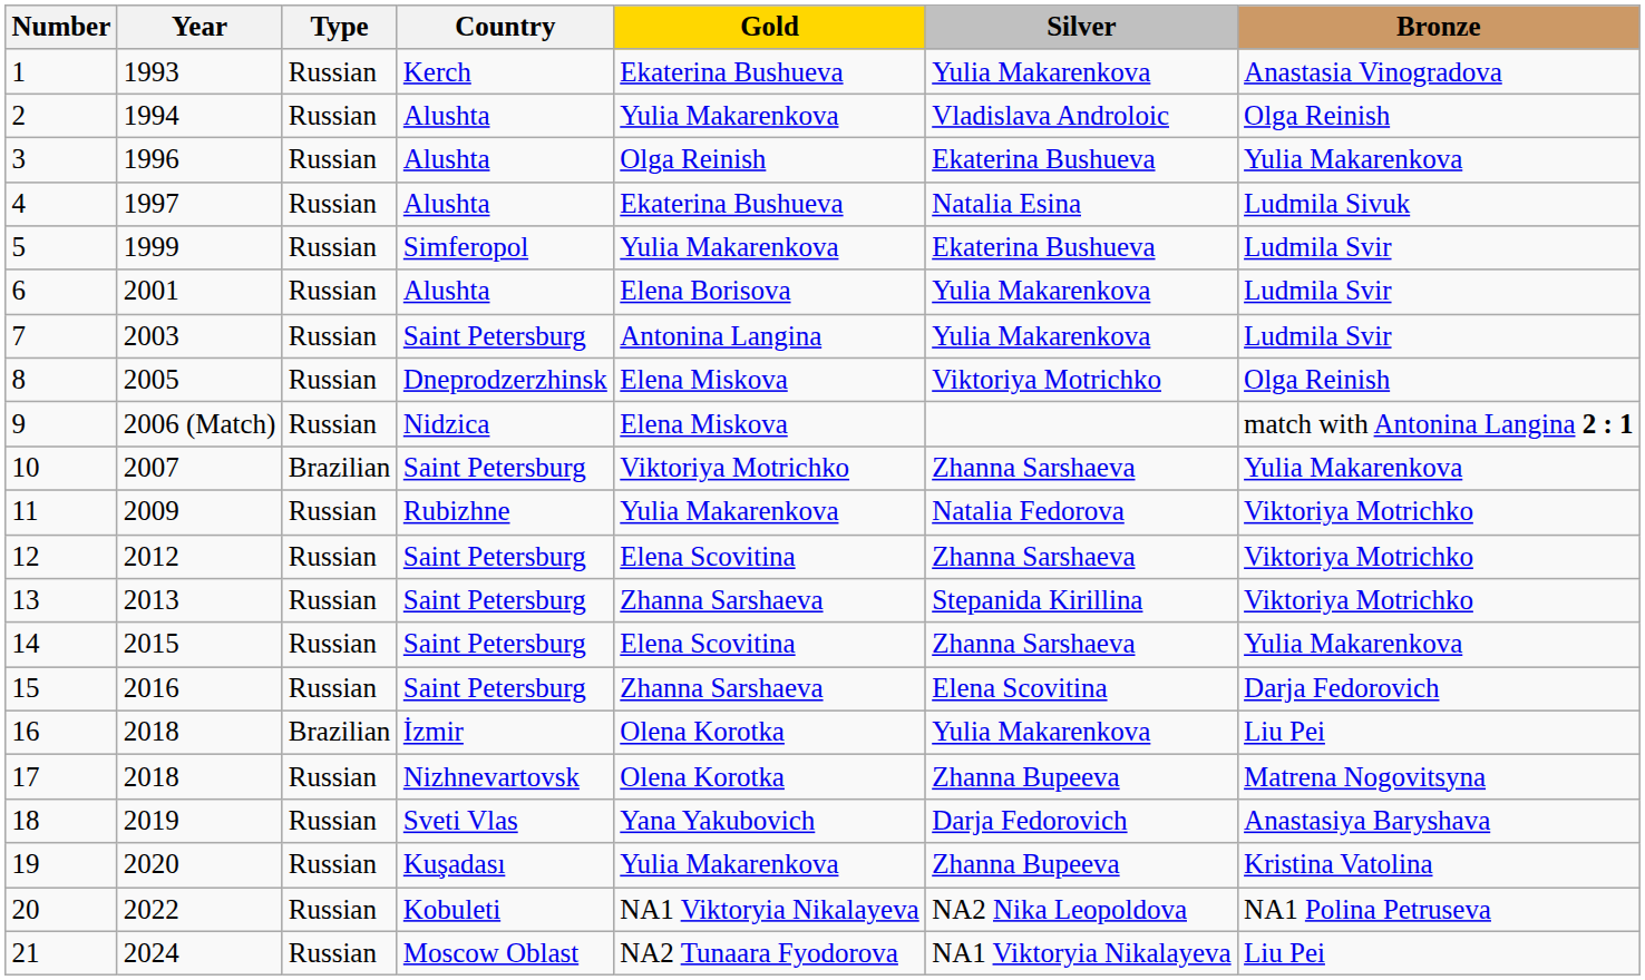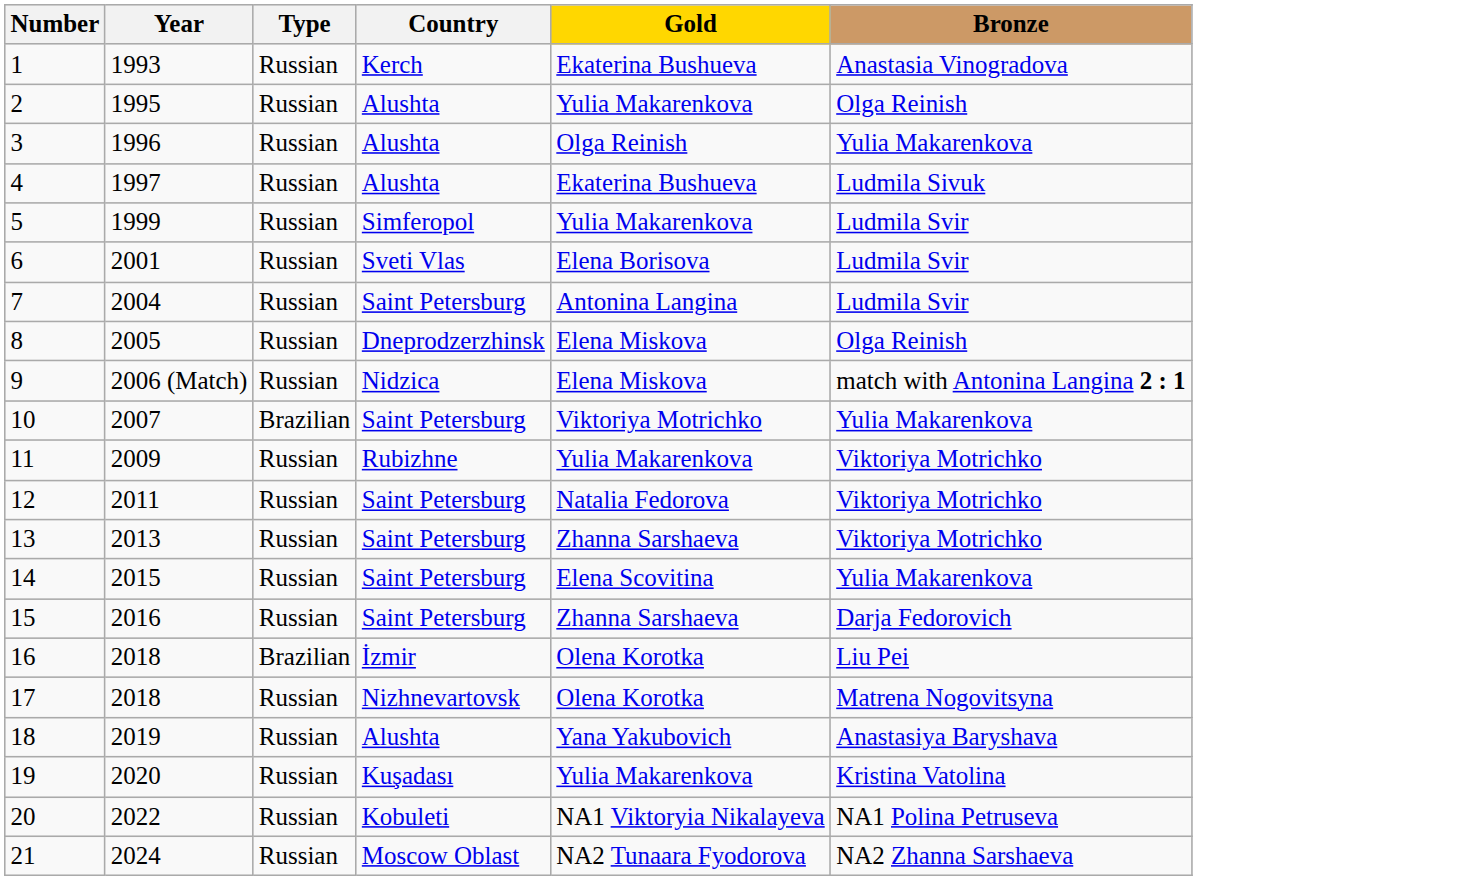 <table class="wikitable">
 <tr>
 <th>Number</th>
 <th>Year</th>
 <th>Type</th>
 <th>Country</th>
 <th style="background-color:gold;">Gold</th>
-<th style="background-color:silver;">Silver</th>
 <th style="background-color:#cc9966;">Bronze</th>
 </tr>
 <tr>
 <td>1</td>
 <td>1993</td>
 <td>Russian</td>
 <td> <a href='#'>Kerch</a></td>
 <td> <a href='#'>Ekaterina Bushueva</a></td>
-<td> <a href='#'>Yulia Makarenkova</a></td>
 <td> <a href='#'>Anastasia Vinogradova</a></td>
 </tr>
 <tr>
 <td>2</td>
-<td>1994</td>
+<td>1995</td>
 <td>Russian</td>
 <td> <a href='#'>Alushta</a></td>
 <td> <a href='#'>Yulia Makarenkova</a></td>
-<td> <a href='#'>Vladislava Androloic</a></td>
 <td> <a href='#'>Olga Reinish</a></td>
 </tr>
 <tr>
 <td>3</td>
 <td>1996</td>
 <td>Russian</td>
 <td> <a href='#'>Alushta</a></td>
 <td> <a href='#'>Olga Reinish</a></td>
-<td> <a href='#'>Ekaterina Bushueva</a></td>
 <td> <a href='#'>Yulia Makarenkova</a></td>
 </tr>
 <tr>
 <td>4</td>
 <td>1997</td>
 <td>Russian</td>
 <td> <a href='#'>Alushta</a></td>
 <td> <a href='#'>Ekaterina Bushueva</a></td>
-<td> <a href='#'>Natalia Esina</a></td>
 <td> <a href='#'>Ludmila Sivuk</a></td>
 </tr>
 <tr>
 <td>5</td>
 <td>1999</td>
 <td>Russian</td>
 <td> <a href='#'>Simferopol</a></td>
 <td> <a href='#'>Yulia Makarenkova</a></td>
-<td> <a href='#'>Ekaterina Bushueva</a></td>
 <td> <a href='#'>Ludmila Svir</a></td>
 </tr>
 <tr>
 <td>6</td>
 <td>2001</td>
 <td>Russian</td>
-<td> <a href='#'>Alushta</a></td>
+<td> <a href='#'>Sveti Vlas</a></td>
 <td> <a href='#'>Elena Borisova</a></td>
-<td> <a href='#'>Yulia Makarenkova</a></td>
 <td> <a href='#'>Ludmila Svir</a></td>
 </tr>
 <tr>
 <td>7</td>
-<td>2003</td>
+<td>2004</td>
 <td>Russian</td>
 <td> <a href='#'>Saint Petersburg</a></td>
 <td> <a href='#'>Antonina Langina</a></td>
-<td> <a href='#'>Yulia Makarenkova</a></td>
 <td> <a href='#'>Ludmila Svir</a></td>
 </tr>
 <tr>
 <td>8</td>
 <td>2005</td>
 <td>Russian</td>
 <td> <a href='#'>Dneprodzerzhinsk</a></td>
 <td> <a href='#'>Elena Miskova</a></td>
-<td> <a href='#'>Viktoriya Motrichko</a></td>
 <td> <a href='#'>Olga Reinish</a></td>
 </tr>
 <tr>
 <td>9</td>
 <td>2006 (Match)</td>
 <td>Russian</td>
 <td> <a href='#'>Nidzica</a></td>
 <td> <a href='#'>Elena Miskova</a></td>
-<td></td>
 <td>match with  <a href='#'>Antonina Langina</a> <strong>2 : 1</strong></td>
 </tr>
 <tr>
 <td>10</td>
 <td>2007</td>
 <td>Brazilian</td>
 <td> <a href='#'>Saint Petersburg</a></td>
 <td> <a href='#'>Viktoriya Motrichko</a></td>
-<td> <a href='#'>Zhanna Sarshaeva</a></td>
 <td> <a href='#'>Yulia Makarenkova</a></td>
 </tr>
 <tr>
 <td>11</td>
 <td>2009</td>
 <td>Russian</td>
 <td> <a href='#'>Rubizhne</a></td>
 <td> <a href='#'>Yulia Makarenkova</a></td>
-<td> <a href='#'>Natalia Fedorova</a></td>
 <td> <a href='#'>Viktoriya Motrichko</a></td>
 </tr>
 <tr>
 <td>12</td>
-<td>2012</td>
+<td>2011</td>
 <td>Russian</td>
 <td> <a href='#'>Saint Petersburg</a></td>
-<td> <a href='#'>Elena Scovitina</a></td>
-<td> <a href='#'>Zhanna Sarshaeva</a></td>
+<td> <a href='#'>Natalia Fedorova</a></td>
 <td> <a href='#'>Viktoriya Motrichko</a></td>
 </tr>
 <tr>
 <td>13</td>
 <td>2013</td>
 <td>Russian</td>
 <td> <a href='#'>Saint Petersburg</a></td>
 <td> <a href='#'>Zhanna Sarshaeva</a></td>
-<td> <a href='#'>Stepanida Kirillina</a></td>
 <td> <a href='#'>Viktoriya Motrichko</a></td>
 </tr>
 <tr>
 <td>14</td>
 <td>2015</td>
 <td>Russian</td>
 <td> <a href='#'>Saint Petersburg</a></td>
 <td> <a href='#'>Elena Scovitina</a></td>
-<td> <a href='#'>Zhanna Sarshaeva</a></td>
 <td> <a href='#'>Yulia Makarenkova</a></td>
 </tr>
 <tr>
 <td>15</td>
 <td>2016</td>
 <td>Russian</td>
 <td> <a href='#'>Saint Petersburg</a></td>
 <td> <a href='#'>Zhanna Sarshaeva</a></td>
-<td> <a href='#'>Elena Scovitina</a></td>
 <td> <a href='#'>Darja Fedorovich</a></td>
 </tr>
 <tr>
 <td>16</td>
 <td>2018</td>
 <td>Brazilian</td>
 <td> <a href='#'>İzmir</a></td>
 <td> <a href='#'>Olena Korotka</a></td>
-<td> <a href='#'>Yulia Makarenkova</a></td>
 <td> <a href='#'>Liu Pei</a></td>
 </tr>
 <tr>
 <td>17</td>
 <td>2018</td>
 <td>Russian</td>
 <td> <a href='#'>Nizhnevartovsk</a></td>
 <td> <a href='#'>Olena Korotka</a></td>
-<td> <a href='#'>Zhanna Bupeeva</a></td>
 <td> <a href='#'>Matrena Nogovitsyna</a></td>
 </tr>
 <tr>
 <td>18</td>
 <td>2019</td>
 <td>Russian</td>
-<td> <a href='#'>Sveti Vlas</a></td>
+<td> <a href='#'>Alushta</a></td>
 <td> <a href='#'>Yana Yakubovich</a></td>
-<td> <a href='#'>Darja Fedorovich</a></td>
 <td> <a href='#'>Anastasiya Baryshava</a></td>
 </tr>
 <tr>
 <td>19</td>
 <td>2020</td>
 <td>Russian</td>
 <td> <a href='#'>Kuşadası</a></td>
 <td> <a href='#'>Yulia Makarenkova</a></td>
-<td> <a href='#'>Zhanna Bupeeva</a></td>
 <td> <a href='#'>Kristina Vatolina</a></td>
 </tr>
 <tr>
 <td>20</td>
 <td>2022</td>
 <td>Russian</td>
 <td> <a href='#'>Kobuleti</a></td>
 <td>NA1 <a href='#'>Viktoryia Nikalayeva</a></td>
-<td>NA2 <a href='#'>Nika Leopoldova</a></td>
 <td>NA1 <a href='#'>Polina Petruseva</a></td>
 </tr>
 <tr>
 <td>21</td>
 <td>2024</td>
 <td>Russian</td>
 <td> <a href='#'>Moscow Oblast</a></td>
 <td>NA2 <a href='#'>Tunaara Fyodorova</a></td>
-<td>NA1 <a href='#'>Viktoryia Nikalayeva</a></td>
-<td> <a href='#'>Liu Pei</a></td>
+<td>NA2 <a href='#'>Zhanna Sarshaeva</a></td>
 </tr>
 </table>
